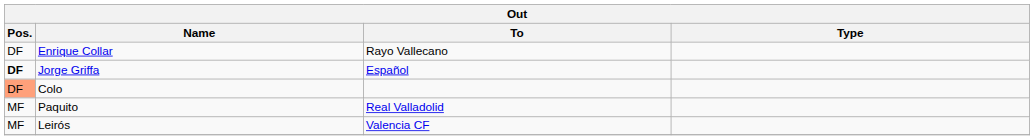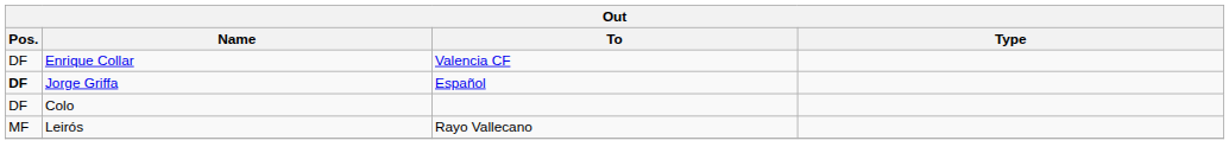 <table class="wikitable" style="font-size:90%;width:99%;">
 <tr>
 <th colspan="4">Out</th>
 </tr>
 <tr>
 <th width=3%>Pos.</th>
 <th width=32%>Name</th>
 <th width=30%>To</th>
 <th width=35%>Type</th>
 </tr>
 <tr>
 <td>DF</td>
 <td><a href='#'>Enrique Collar</a></td>
-<td>Rayo Vallecano</td>
+<td><a href='#'>Valencia CF</a></td>
 <td></td>
 </tr>
 <tr>
 <td><strong>DF</strong></td>
 <td><a href='#'>Jorge Griffa </a></td>
 <td><a href='#'>Español</a></td>
 <td></td>
 </tr>
 <tr>
-<td style="background: lightsalmon;">DF</td>
+<td>DF</td>
 <td>Colo</td>
 <td></td>
 <td></td>
 </tr>
 <tr>
 <td>MF</td>
-<td>Paquito</td>
-<td><a href='#'>Real Valladolid</a></td>
-<td></td>
-</tr>
-<tr>
-<td>MF</td>
 <td>Leirós</td>
-<td><a href='#'>Valencia CF</a></td>
+<td>Rayo Vallecano</td>
 <td></td>
 </tr>
 <tr>
 </tr>
 </table>
